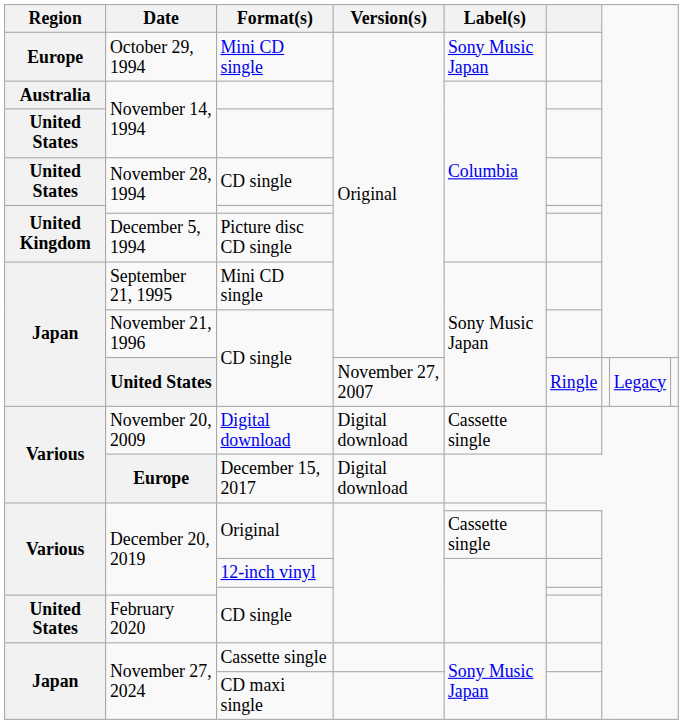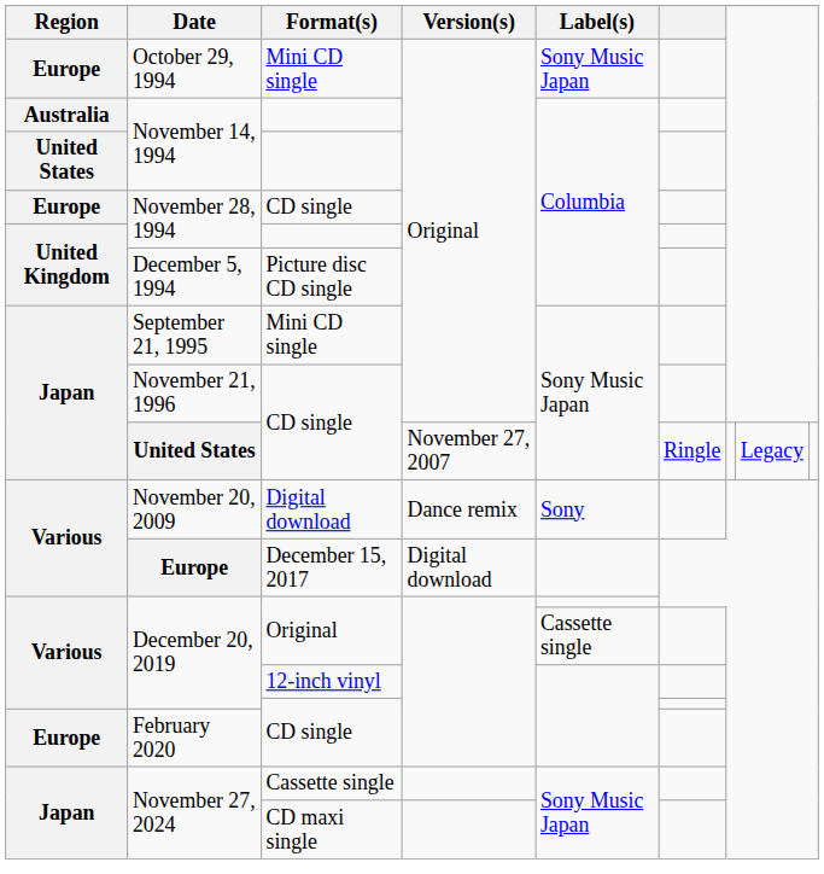 <table class="wikitable sortable plainrowheaders">
 <tr>
 <th scope="col">Region</th>
 <th scope="col">Date</th>
 <th scope="col">Format(s)</th>
 <th scope="col">Version(s)</th>
 <th scope="col">Label(s)</th>
 <th scope="col"></th>
 </tr>
 <tr>
 <th scope="row">Europe</th>
 <td>October 29, 1994</td>
 <td><a href='#'>Mini CD single</a></td>
 <td rowspan="8">Original</td>
 <td><a href='#'>Sony Music Japan</a></td>
 <td></td>
 </tr>
 <tr>
 <th scope="row">Australia</th>
 <td rowspan="2">November 14, 1994</td>
 <td></td>
 <td rowspan="5"><a href='#'>Columbia</a></td>
 <td></td>
 </tr>
 <tr>
 <th scope="row">United States</th>
 <td></td>
 <td></td>
 </tr>
 <tr>
-<th scope="row">United States</th>
+<th scope="row">Europe</th>
 <td rowspan="2">November 28, 1994</td>
 <td>CD single</td>
 <td></td>
 </tr>
 <tr>
 <th scope="row" rowspan="2">United Kingdom</th>
 <td></td>
 <td></td>
 </tr>
 <tr>
 <td>December 5, 1994</td>
 <td>Picture disc CD single</td>
 <td></td>
 </tr>
 <tr>
 <th scope="row" rowspan="3">Japan</th>
 <td>September 21, 1995</td>
 <td>Mini CD single</td>
 <td rowspan="3">Sony Music Japan</td>
 <td></td>
 </tr>
 <tr>
 <td>November 21, 1996</td>
 <td rowspan="2">CD single</td>
 <td></td>
 </tr>
 <tr>
 <th scope="row">United States</th>
 <td>November 27, 2007</td>
 <td><a href='#'>Ringle</a></td>
 <td></td>
 <td><a href='#'>Legacy</a></td>
 <td></td>
 </tr>
 <tr>
 <th scope="row" rowspan="2">Various</th>
 <td>November 20, 2009</td>
 <td><a href='#'>Digital download</a></td>
-<td>Digital download</td>
-<td>Cassette single</td>
+<td>Dance remix</td>
+<td><a href='#'>Sony</a></td>
 <td></td>
 </tr>
 <tr>
 <th scope="row">Europe</th>
 <td>December 15, 2017</td>
 <td>Digital download</td>
 <td></td>
 </tr>
 <tr>
 <th scope="row" rowspan="4">Various</th>
 <td rowspan="4">December 20, 2019</td>
 <td rowspan="2">Original</td>
 <td rowspan="5"></td>
 <td></td>
 </tr>
 <tr>
 <td>Cassette single</td>
 <td></td>
 </tr>
 <tr>
 <td><a href='#'>12-inch vinyl</a></td>
 <td rowspan="3"></td>
 <td></td>
 </tr>
 <tr>
 <td rowspan="2">CD single</td>
 <td></td>
 </tr>
 <tr>
-<th scope="row">United States</th>
+<th scope="row">Europe</th>
 <td>February 2020</td>
 <td></td>
 </tr>
 <tr>
 <th scope="row" rowspan="2">Japan</th>
 <td rowspan="2">November 27, 2024</td>
 <td>Cassette single</td>
 <td></td>
 <td rowspan="2"><a href='#'>Sony Music Japan</a></td>
 <td></td>
 </tr>
 <tr>
 <td>CD maxi single</td>
 <td></td>
 <td></td>
 </tr>
 </table>
